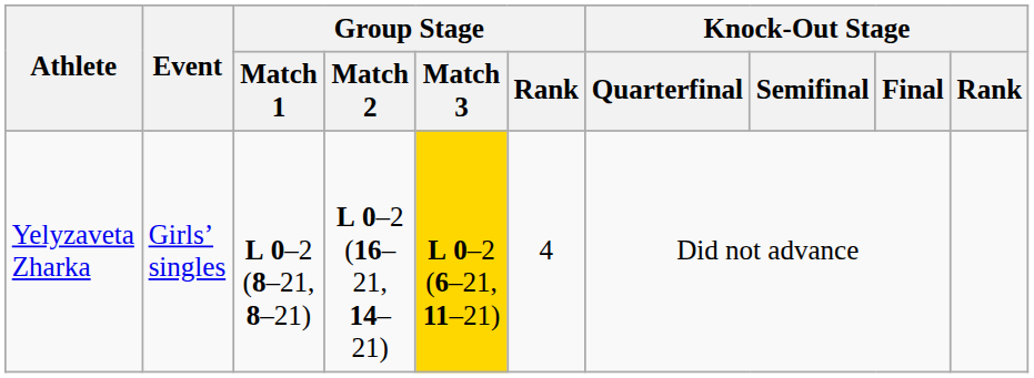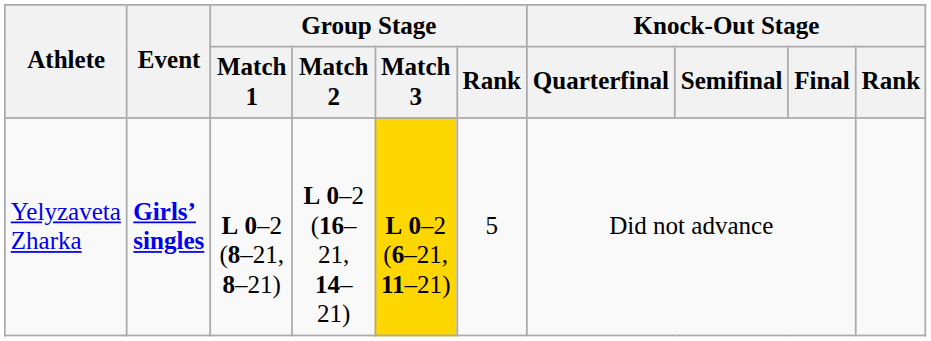 <table class="wikitable" width="85%" style="text-align:left; font-size:90%">
 <tr>
 <th rowspan=2>Athlete</th>
 <th rowspan=2>Event</th>
 <th colspan=4>Group Stage</th>
 <th colspan=4>Knock-Out Stage</th>
 </tr>
 <tr>
 <th>Match 1</th>
 <th>Match 2</th>
 <th>Match 3</th>
 <th>Rank</th>
 <th>Quarterfinal</th>
 <th>Semifinal</th>
 <th>Final</th>
 <th>Rank</th>
 </tr>
 <tr>
 <td><a href='#'>Yelyzaveta Zharka</a></td>
-<td><a href='#'>Girls’ singles</a></td>
+<td><strong><a href='#'>Girls’ singles</a></strong></td>
 <td align=center> <br><br><strong>L</strong> <strong>0</strong>–2 <br> (<strong>8</strong>–21, <strong>8</strong>–21)</td>
 <td align=center> <br><br><strong>L</strong> <strong>0</strong>–2 <br> (<strong>16</strong>–21, <strong>14</strong>–21)</td>
 <td align=center style="background: gold;"> <br><br><strong>L</strong> <strong>0</strong>–2 <br> (<strong>6</strong>–21, <strong>11</strong>–21)</td>
-<td align=center>4</td>
+<td align=center>5</td>
 <td colspan="3" align=center>Did not advance</td>
 <td align=center></td>
 </tr>
 </table>
